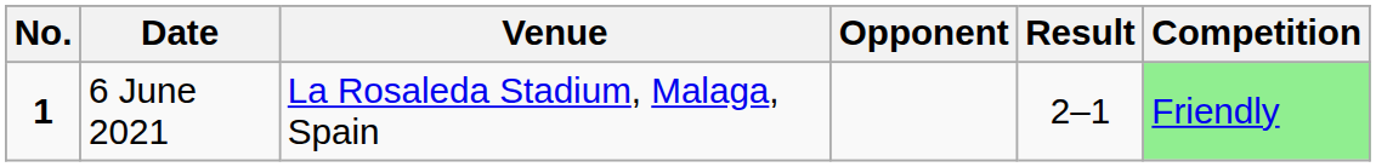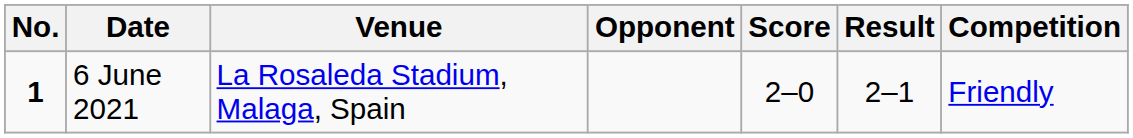 <table class="wikitable sortable">
 <tr>
 <th scope="col">No.</th>
 <th scope="col" data-sort-type="date">Date</th>
 <th scope="col">Venue</th>
 <th scope="col">Opponent</th>
+<th scope="col">Score</th>
 <th scope="col">Result</th>
 <th scope="col">Competition</th>
 </tr>
 <tr>
 <td style="text-align:center"><strong>1</strong></td>
 <td>6 June 2021</td>
 <td><a href='#'>La Rosaleda Stadium</a>, <a href='#'>Malaga</a>, Spain</td>
 <td></td>
+<td style="text-align:center">2–0</td>
 <td style="text-align:center">2–1</td>
-<td style="background: lightgreen;"><a href='#'>Friendly</a></td>
+<td><a href='#'>Friendly</a></td>
 </tr>
 </table>
